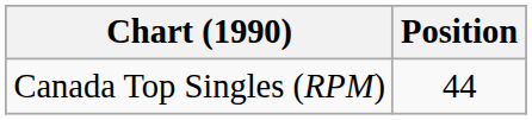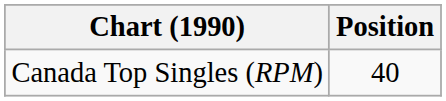 <table class="wikitable sortable">
 <tr>
 <th>Chart (1990)</th>
 <th>Position</th>
 </tr>
 <tr>
 <td align="left">Canada Top Singles (<em>RPM</em>)</td>
-<td align="center">44</td>
+<td align="center">40</td>
 </tr>
 </table>
